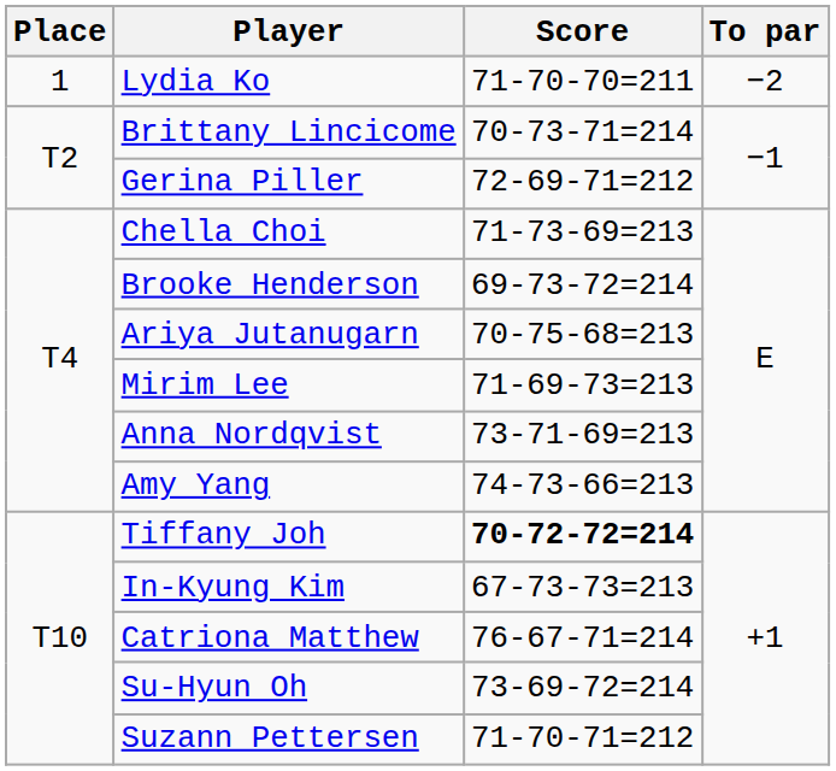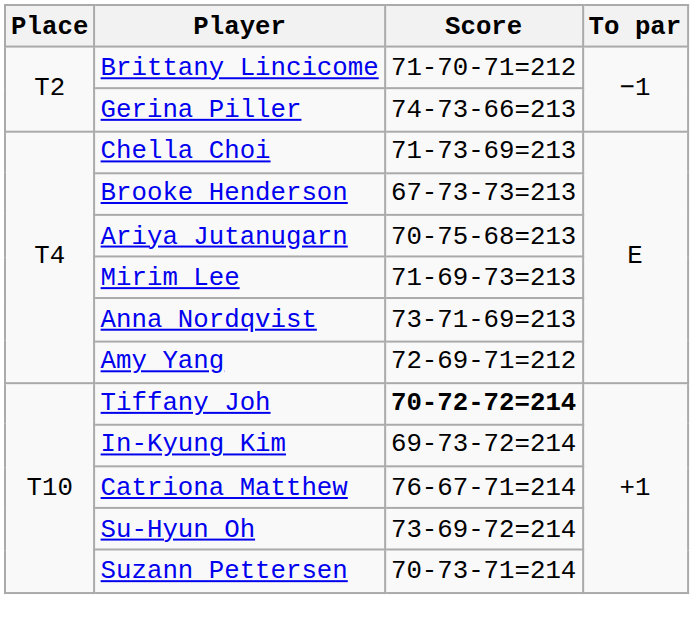 <table class="wikitable">
 <tr>
 <th>Place</th>
 <th>Player</th>
 <th>Score</th>
 <th>To par</th>
 </tr>
 <tr>
-<td align=center>1</td>
-<td> <a href='#'>Lydia Ko</a></td>
-<td>71-70-70=211</td>
-<td align=center>−2</td>
-</tr>
-<tr>
 <td rowspan=2 align=center>T2</td>
 <td> <a href='#'>Brittany Lincicome</a></td>
-<td>70-73-71=214</td>
+<td>71-70-71=212</td>
 <td rowspan=2 align=center>−1</td>
 </tr>
 <tr>
 <td> <a href='#'>Gerina Piller</a></td>
-<td>72-69-71=212</td>
+<td>74-73-66=213</td>
 </tr>
 <tr>
 <td rowspan=6 align=center>T4</td>
 <td> <a href='#'>Chella Choi</a></td>
 <td>71-73-69=213</td>
 <td rowspan=6 align=center>E</td>
 </tr>
 <tr>
 <td> <a href='#'>Brooke Henderson</a></td>
-<td>69-73-72=214</td>
+<td>67-73-73=213</td>
 </tr>
 <tr>
 <td> <a href='#'>Ariya Jutanugarn</a></td>
 <td>70-75-68=213</td>
 </tr>
 <tr>
 <td> <a href='#'>Mirim Lee</a></td>
 <td>71-69-73=213</td>
 </tr>
 <tr>
 <td> <a href='#'>Anna Nordqvist</a></td>
 <td>73-71-69=213</td>
 </tr>
 <tr>
 <td> <a href='#'>Amy Yang</a></td>
-<td>74-73-66=213</td>
+<td>72-69-71=212</td>
 </tr>
 <tr>
 <td rowspan=5 align=center>T10</td>
 <td> <a href='#'>Tiffany Joh</a></td>
 <td><strong>70-72-72=214</strong></td>
 <td rowspan=5 align=center>+1</td>
 </tr>
 <tr>
 <td> <a href='#'>In-Kyung Kim</a></td>
-<td>67-73-73=213</td>
+<td>69-73-72=214</td>
 </tr>
 <tr>
 <td> <a href='#'>Catriona Matthew</a></td>
 <td>76-67-71=214</td>
 </tr>
 <tr>
 <td> <a href='#'>Su-Hyun Oh</a></td>
 <td>73-69-72=214</td>
 </tr>
 <tr>
 <td> <a href='#'>Suzann Pettersen</a></td>
-<td>71-70-71=212</td>
+<td>70-73-71=214</td>
 </tr>
 </table>
